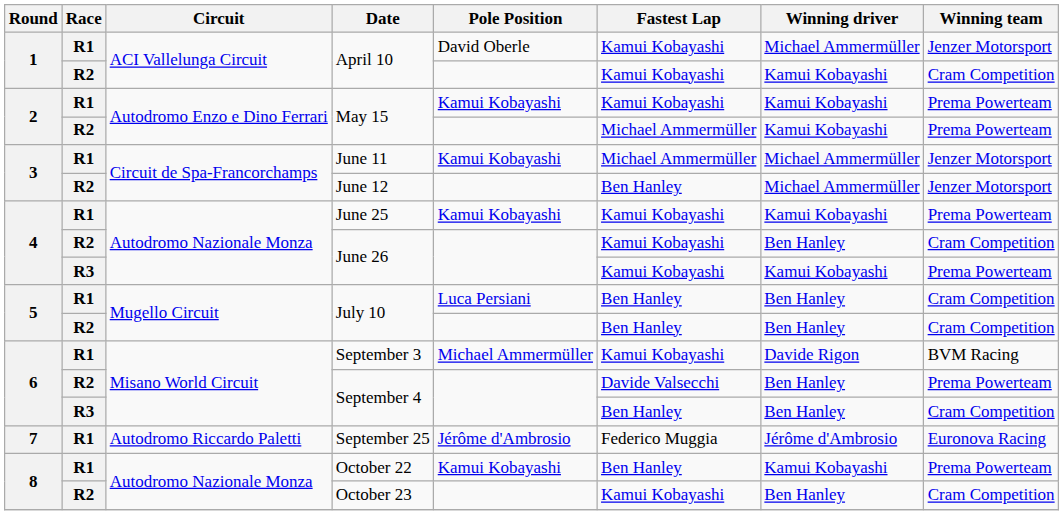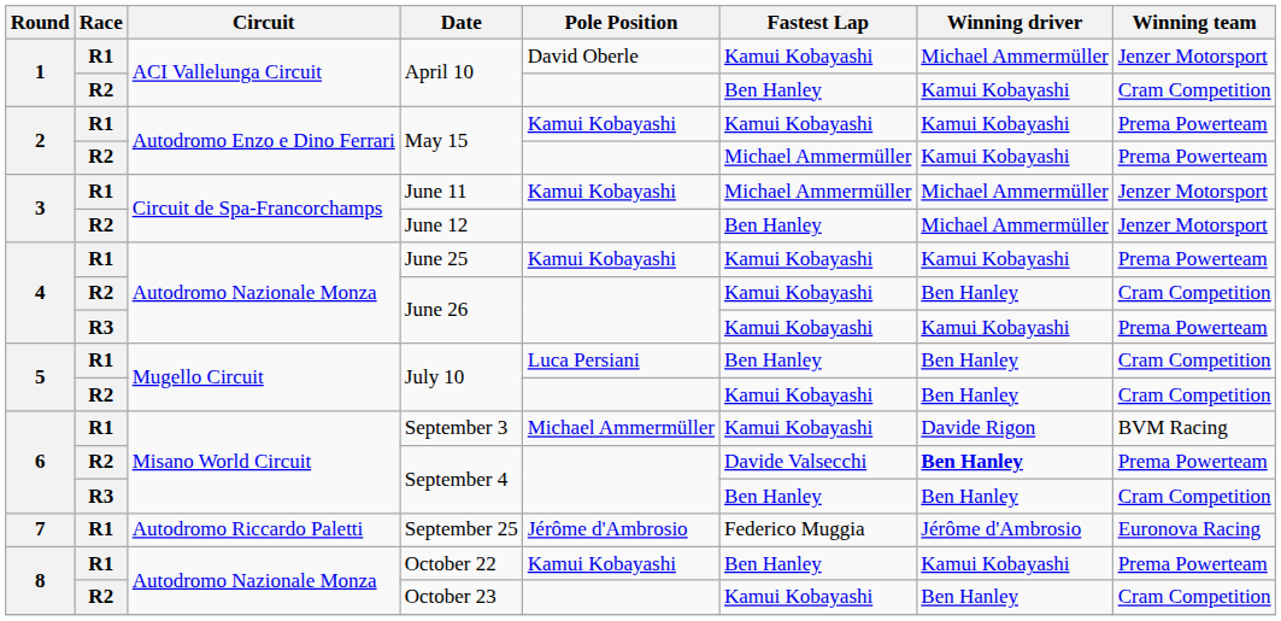 <table class="wikitable" style="font-size:85%">
 <tr>
 <th>Round</th>
 <th>Race</th>
 <th>Circuit</th>
 <th>Date</th>
 <th>Pole Position</th>
 <th>Fastest Lap</th>
 <th>Winning driver</th>
 <th>Winning team</th>
 </tr>
 <tr>
 <th rowspan=2>1</th>
 <th>R1</th>
 <td nowrap rowspan=2> <a href='#'>ACI Vallelunga Circuit</a></td>
 <td nowrap rowspan=2>April 10</td>
 <td nowrap> David Oberle</td>
 <td nowrap> <a href='#'>Kamui Kobayashi</a></td>
 <td nowrap> <a href='#'>Michael Ammermüller</a></td>
 <td nowrap> <a href='#'>Jenzer Motorsport</a></td>
 </tr>
 <tr>
 <th>R2</th>
 <td nowrap></td>
-<td nowrap> <a href='#'>Kamui Kobayashi</a></td>
+<td nowrap> <a href='#'>Ben Hanley</a></td>
 <td nowrap> <a href='#'>Kamui Kobayashi</a></td>
 <td nowrap> <a href='#'>Cram Competition</a></td>
 </tr>
 <tr>
 <th rowspan=2>2</th>
 <th>R1</th>
 <td nowrap rowspan=2> <a href='#'>Autodromo Enzo e Dino Ferrari</a></td>
 <td nowrap rowspan=2>May 15</td>
 <td nowrap> <a href='#'>Kamui Kobayashi</a></td>
 <td nowrap> <a href='#'>Kamui Kobayashi</a></td>
 <td nowrap> <a href='#'>Kamui Kobayashi</a></td>
 <td nowrap> <a href='#'>Prema Powerteam</a></td>
 </tr>
 <tr>
 <th>R2</th>
 <td nowrap></td>
 <td nowrap> <a href='#'>Michael Ammermüller</a></td>
 <td nowrap> <a href='#'>Kamui Kobayashi</a></td>
 <td nowrap> <a href='#'>Prema Powerteam</a></td>
 </tr>
 <tr>
 <th rowspan=2>3</th>
 <th>R1</th>
 <td nowrap rowspan=2> <a href='#'>Circuit de Spa-Francorchamps</a></td>
 <td nowrap>June 11</td>
 <td nowrap> <a href='#'>Kamui Kobayashi</a></td>
 <td nowrap> <a href='#'>Michael Ammermüller</a></td>
 <td nowrap> <a href='#'>Michael Ammermüller</a></td>
 <td nowrap> <a href='#'>Jenzer Motorsport</a></td>
 </tr>
 <tr>
 <th>R2</th>
 <td nowrap>June 12</td>
 <td nowrap></td>
 <td nowrap> <a href='#'>Ben Hanley</a></td>
 <td nowrap> <a href='#'>Michael Ammermüller</a></td>
 <td nowrap> <a href='#'>Jenzer Motorsport</a></td>
 </tr>
 <tr>
 <th rowspan=3>4</th>
 <th>R1</th>
 <td nowrap rowspan=3> <a href='#'>Autodromo Nazionale Monza</a></td>
 <td nowrap>June 25</td>
 <td nowrap> <a href='#'>Kamui Kobayashi</a></td>
 <td nowrap> <a href='#'>Kamui Kobayashi</a></td>
 <td nowrap> <a href='#'>Kamui Kobayashi</a></td>
 <td nowrap> <a href='#'>Prema Powerteam</a></td>
 </tr>
 <tr>
 <th>R2</th>
 <td nowrap rowspan=2>June 26</td>
 <td nowrap rowspan=2></td>
 <td nowrap> <a href='#'>Kamui Kobayashi</a></td>
 <td nowrap> <a href='#'>Ben Hanley</a></td>
 <td nowrap> <a href='#'>Cram Competition</a></td>
 </tr>
 <tr>
 <th>R3</th>
 <td nowrap> <a href='#'>Kamui Kobayashi</a></td>
 <td nowrap> <a href='#'>Kamui Kobayashi</a></td>
 <td nowrap> <a href='#'>Prema Powerteam</a></td>
 </tr>
 <tr>
 <th rowspan=2>5</th>
 <th>R1</th>
 <td nowrap rowspan=2> <a href='#'>Mugello Circuit</a></td>
 <td nowrap rowspan=2>July 10</td>
 <td nowrap> <a href='#'>Luca Persiani</a></td>
 <td nowrap> <a href='#'>Ben Hanley</a></td>
 <td nowrap> <a href='#'>Ben Hanley</a></td>
 <td nowrap> <a href='#'>Cram Competition</a></td>
 </tr>
 <tr>
 <th>R2</th>
 <td nowrap></td>
-<td nowrap> <a href='#'>Ben Hanley</a></td>
+<td nowrap> <a href='#'>Kamui Kobayashi</a></td>
 <td nowrap> <a href='#'>Ben Hanley</a></td>
 <td nowrap> <a href='#'>Cram Competition</a></td>
 </tr>
 <tr>
 <th rowspan=3>6</th>
 <th>R1</th>
 <td nowrap rowspan=3> <a href='#'>Misano World Circuit</a></td>
 <td nowrap>September 3</td>
 <td nowrap> <a href='#'>Michael Ammermüller</a></td>
 <td nowrap> <a href='#'>Kamui Kobayashi</a></td>
 <td nowrap> <a href='#'>Davide Rigon</a></td>
 <td nowrap> BVM Racing</td>
 </tr>
 <tr>
 <th>R2</th>
 <td nowrap rowspan=2>September 4</td>
 <td nowrap rowspan=2></td>
 <td nowrap> <a href='#'>Davide Valsecchi</a></td>
-<td nowrap> <a href='#'>Ben Hanley</a></td>
+<td nowrap><strong> <a href='#'>Ben Hanley</a></strong></td>
 <td nowrap> <a href='#'>Prema Powerteam</a></td>
 </tr>
 <tr>
 <th>R3</th>
 <td nowrap> <a href='#'>Ben Hanley</a></td>
 <td nowrap> <a href='#'>Ben Hanley</a></td>
 <td nowrap> <a href='#'>Cram Competition</a></td>
 </tr>
 <tr>
 <th>7</th>
 <th>R1</th>
 <td nowrap> <a href='#'>Autodromo Riccardo Paletti</a></td>
 <td nowrap>September 25</td>
 <td nowrap> <a href='#'>Jérôme d'Ambrosio</a></td>
 <td nowrap> Federico Muggia</td>
 <td nowrap> <a href='#'>Jérôme d'Ambrosio</a></td>
 <td nowrap> <a href='#'>Euronova Racing</a></td>
 </tr>
 <tr>
 <th rowspan=2>8</th>
 <th>R1</th>
 <td nowrap rowspan=2> <a href='#'>Autodromo Nazionale Monza</a></td>
 <td nowrap>October 22</td>
 <td nowrap> <a href='#'>Kamui Kobayashi</a></td>
 <td nowrap> <a href='#'>Ben Hanley</a></td>
 <td nowrap> <a href='#'>Kamui Kobayashi</a></td>
 <td nowrap> <a href='#'>Prema Powerteam</a></td>
 </tr>
 <tr>
 <th>R2</th>
 <td nowrap>October 23</td>
 <td nowrap></td>
 <td nowrap> <a href='#'>Kamui Kobayashi</a></td>
 <td nowrap> <a href='#'>Ben Hanley</a></td>
 <td nowrap> <a href='#'>Cram Competition</a></td>
 </tr>
 <tr>
 </tr>
 </table>
